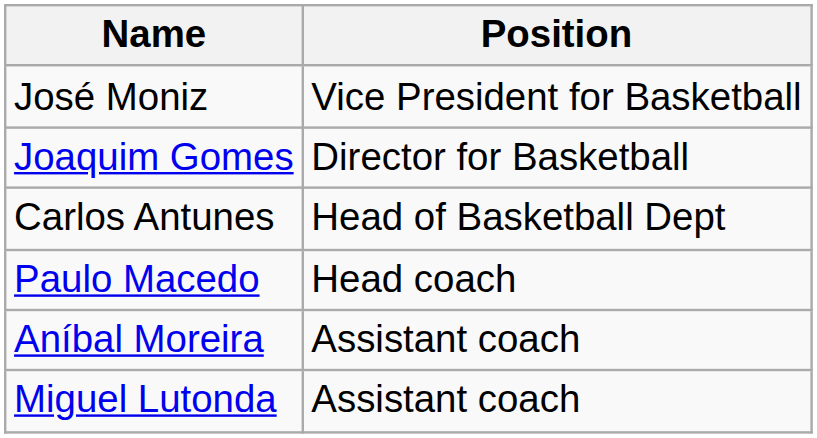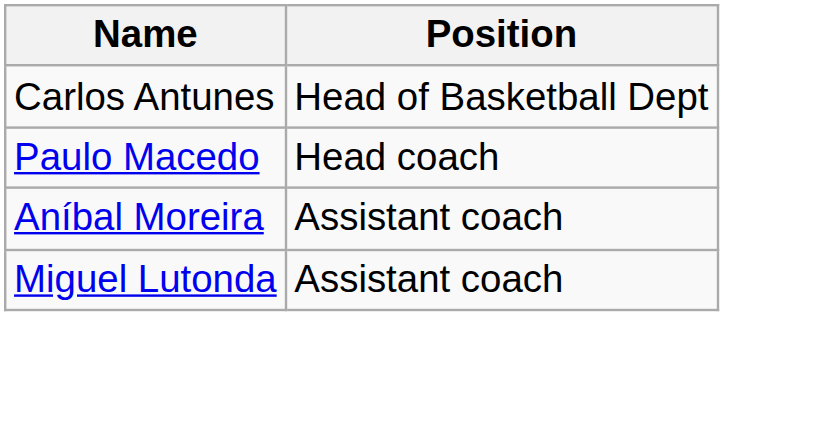 <table class="wikitable">
 <tr>
 <th>Name</th>
 <th>Position</th>
-</tr>
-<tr>
-<td> José Moniz</td>
-<td>Vice President for Basketball</td>
-</tr>
-<tr>
-<td> <a href='#'>Joaquim Gomes</a></td>
-<td>Director for Basketball</td>
 </tr>
 <tr>
 <td> Carlos Antunes</td>
 <td>Head of Basketball Dept</td>
 </tr>
 <tr>
 <td> <a href='#'>Paulo Macedo</a></td>
 <td>Head coach</td>
 </tr>
 <tr>
 <td> <a href='#'>Aníbal Moreira</a></td>
 <td>Assistant coach</td>
 </tr>
 <tr>
 <td> <a href='#'>Miguel Lutonda</a></td>
 <td>Assistant coach</td>
 </tr>
 </table>
